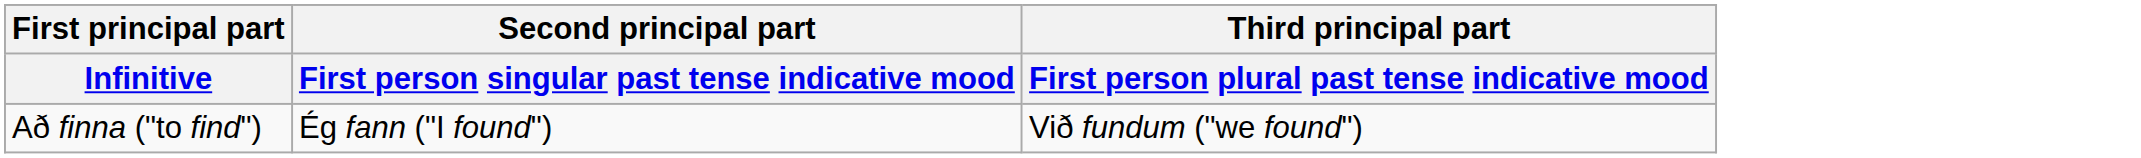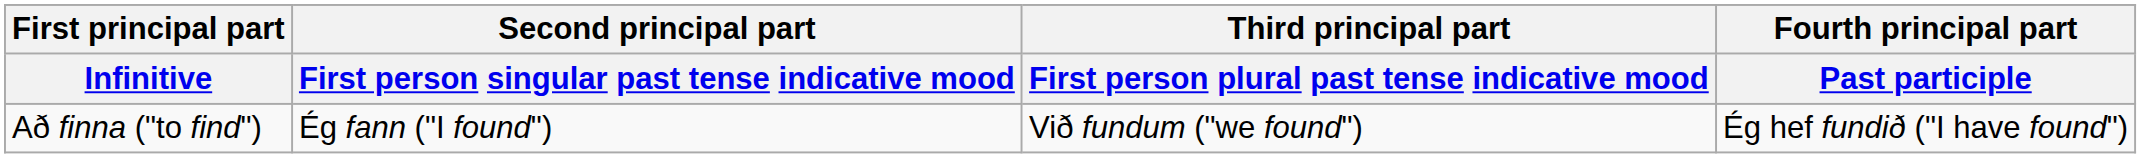 <table class="wikitable">
 <tr>
 <th>First principal part</th>
 <th>Second principal part</th>
 <th>Third principal part</th>
+<th>Fourth principal part</th>
 </tr>
 <tr>
 <th><a href='#'>Infinitive</a></th>
 <th><a href='#'>First person</a> <a href='#'>singular</a> <a href='#'>past tense</a> <a href='#'>indicative mood</a></th>
 <th><a href='#'>First person</a> <a href='#'>plural</a> <a href='#'>past tense</a> <a href='#'>indicative mood</a></th>
+<th><a href='#'>Past participle</a></th>
 </tr>
 <tr>
 <td>Að <em>finna</em> ("to <em>find</em>")</td>
 <td>Ég <em>fann</em> ("I <em>found</em>")</td>
 <td>Við <em>fundum</em> ("we <em>found</em>")</td>
+<td>Ég hef <em>fundið</em> ("I have <em>found</em>")</td>
 </tr>
 </table>
